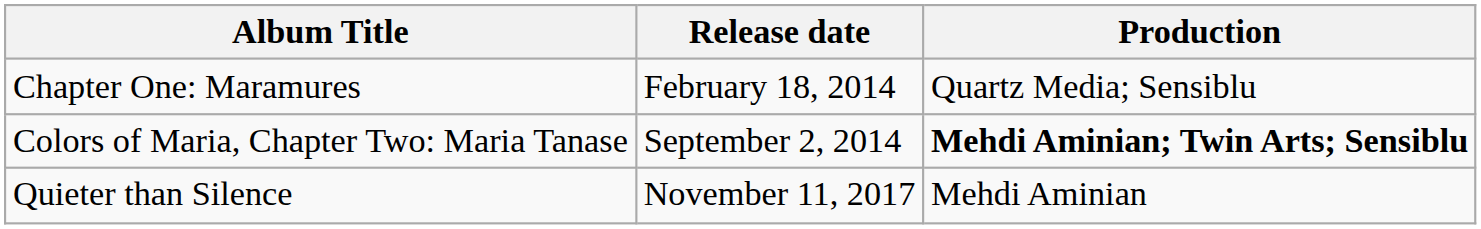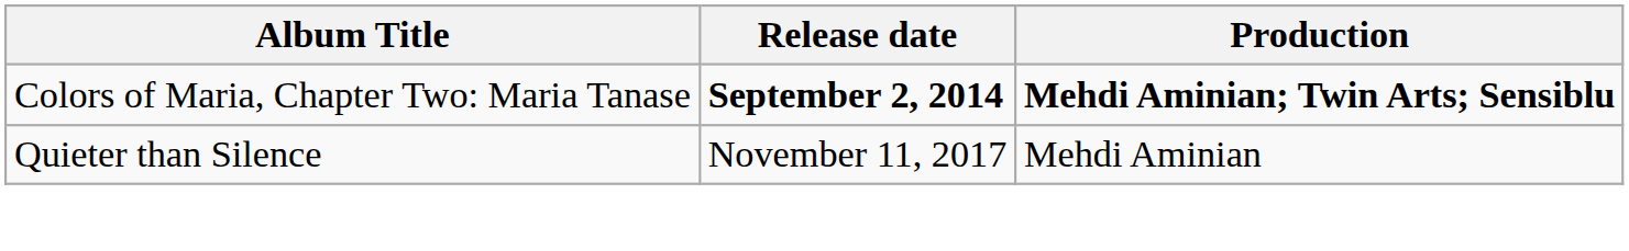 <table class="wikitable">
 <tr>
 <th>Album Title</th>
 <th>Release date</th>
 <th>Production</th>
 </tr>
 <tr>
-<td>Chapter One: Maramures</td>
-<td>February 18, 2014</td>
-<td>Quartz Media; Sensiblu</td>
-</tr>
-<tr>
 <td>Colors of Maria, Chapter Two: Maria Tanase</td>
-<td>September 2, 2014</td>
+<td><strong>September 2, 2014</strong></td>
 <td><strong>Mehdi Aminian; Twin Arts; Sensiblu</strong></td>
 </tr>
 <tr>
 <td>Quieter than Silence</td>
 <td>November 11, 2017</td>
 <td>Mehdi Aminian</td>
 </tr>
 </table>
